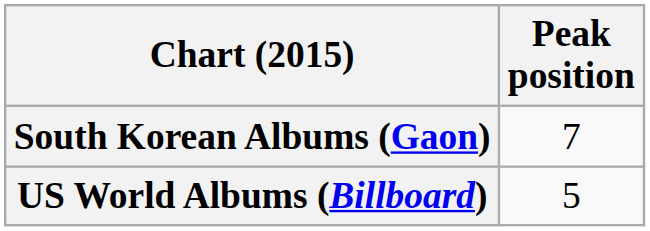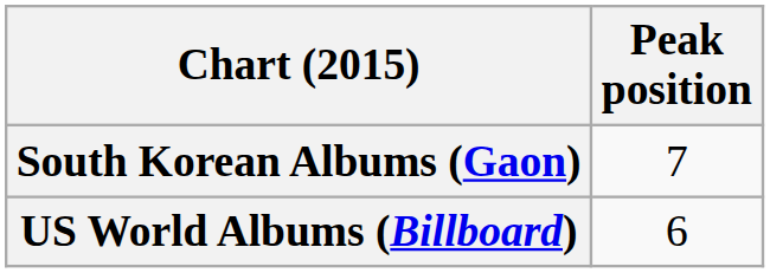 <table class="wikitable plainrowheaders" style="text-align:center">
 <tr>
 <th scope="col">Chart (2015)</th>
 <th scope="col">Peak<br> position</th>
 </tr>
 <tr>
 <th scope="row">South Korean Albums (<a href='#'>Gaon</a>)</th>
 <td>7</td>
 </tr>
 <tr>
 <th scope="row">US World Albums (<em><a href='#'>Billboard</a></em>)</th>
-<td>5</td>
+<td>6</td>
 </tr>
 </table>
